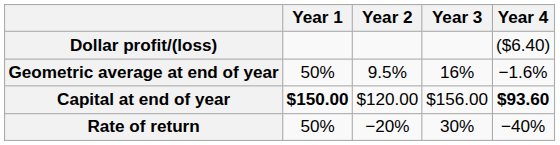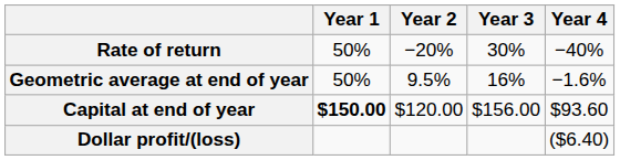 <table class="wikitable" style="text-align:center">
 <tr>
 <th></th>
 <th>Year 1</th>
 <th>Year 2</th>
 <th>Year 3</th>
 <th>Year 4</th>
 </tr>
 <tr>
-<th>Dollar profit/(loss)</th>
-<td></td>
-<td></td>
-<td></td>
-<td>($6.40)</td>
+<th>Rate of return</th>
+<td>50%</td>
+<td>−20%</td>
+<td>30%</td>
+<td>−40%</td>
 </tr>
 <tr>
 <th>Geometric average at end of year</th>
 <td>50%</td>
 <td>9.5%</td>
 <td>16%</td>
 <td>−1.6%</td>
 </tr>
 <tr>
 <th>Capital at end of year</th>
 <td><strong>$150.00</strong></td>
 <td>$120.00</td>
 <td>$156.00</td>
-<td><strong>$93.60</strong></td>
+<td>$93.60</td>
 </tr>
 <tr>
-<th>Rate of return</th>
-<td>50%</td>
-<td>−20%</td>
-<td>30%</td>
-<td>−40%</td>
+<th>Dollar profit/(loss)</th>
+<td></td>
+<td></td>
+<td></td>
+<td>($6.40)</td>
 </tr>
 </table>
